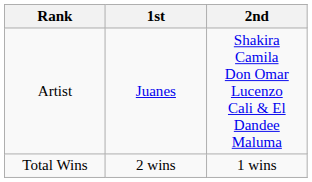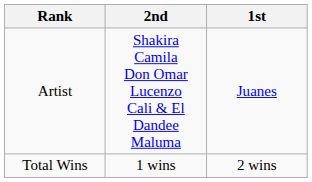 <table class="wikitable" border="1">
 <tr>
 <th width="100">Rank</th>
+<th width="100">2nd</th>
 <th width="100">1st</th>
-<th width="100">2nd</th>
 </tr>
 <tr align=center>
 <td>Artist</td>
+<td><a href='#'>Shakira</a><br><a href='#'>Camila</a><br><a href='#'>Don Omar</a><br><a href='#'>Lucenzo</a><br><a href='#'>Cali & El Dandee</a><br><a href='#'>Maluma</a></td>
 <td><a href='#'>Juanes</a></td>
-<td><a href='#'>Shakira</a><br><a href='#'>Camila</a><br><a href='#'>Don Omar</a><br><a href='#'>Lucenzo</a><br><a href='#'>Cali & El Dandee</a><br><a href='#'>Maluma</a></td>
 </tr>
 <tr align=center>
 <td>Total Wins</td>
+<td>1 wins</td>
 <td>2 wins</td>
-<td>1 wins</td>
 </tr>
 </table>
